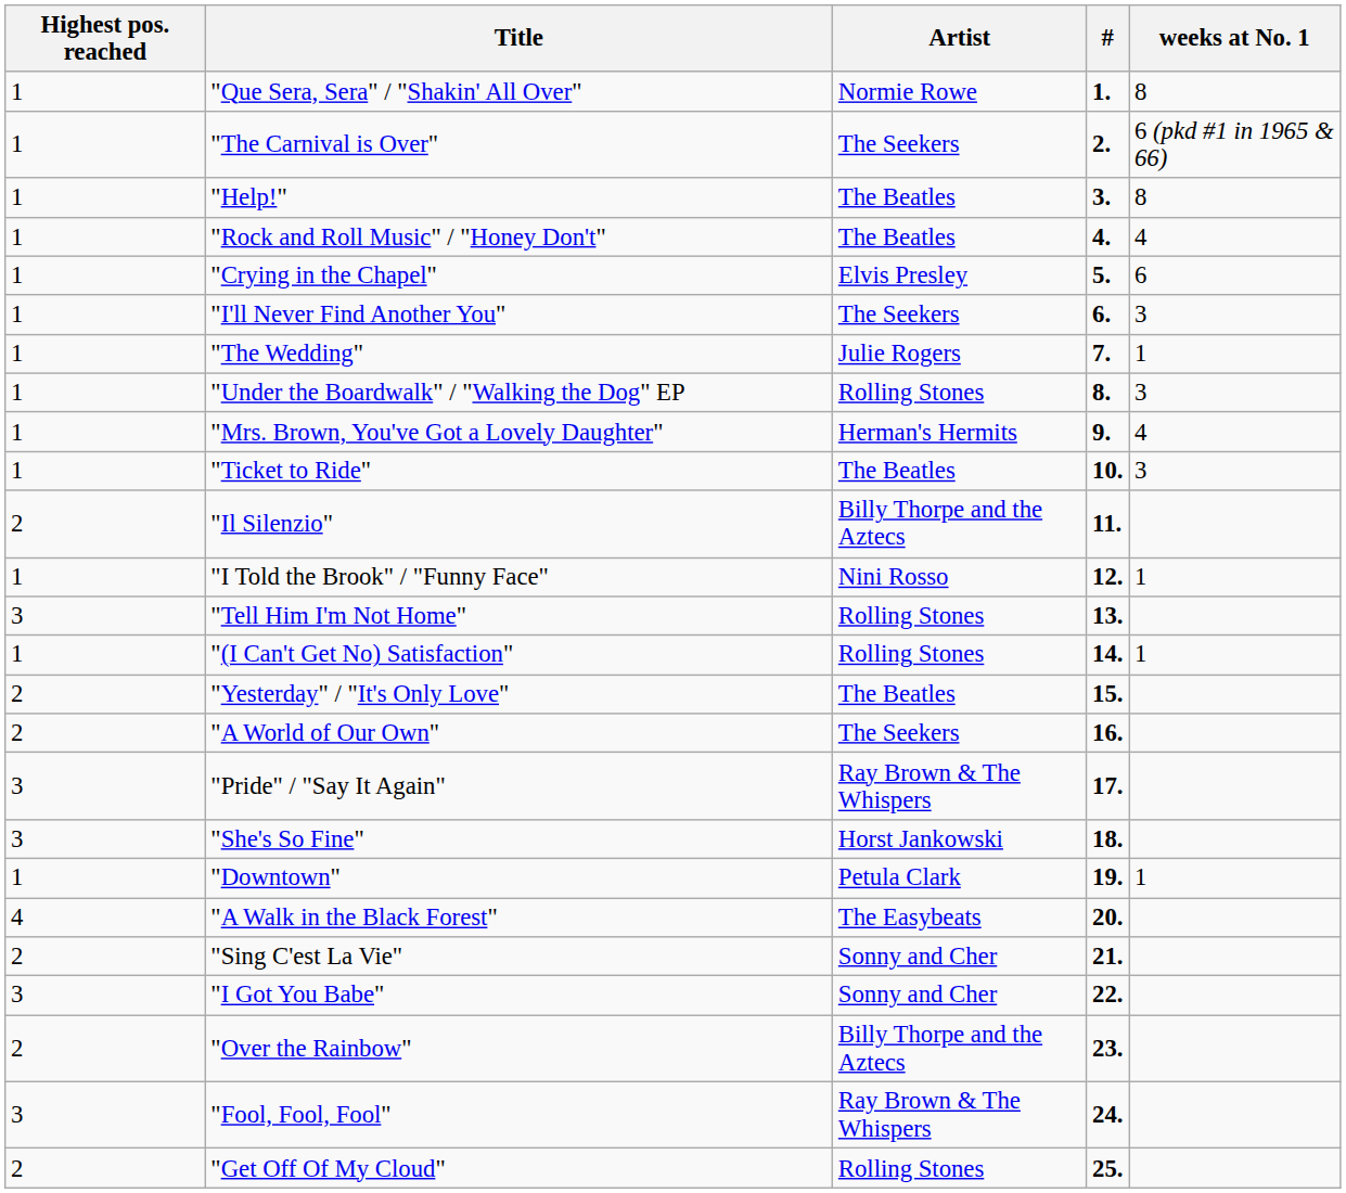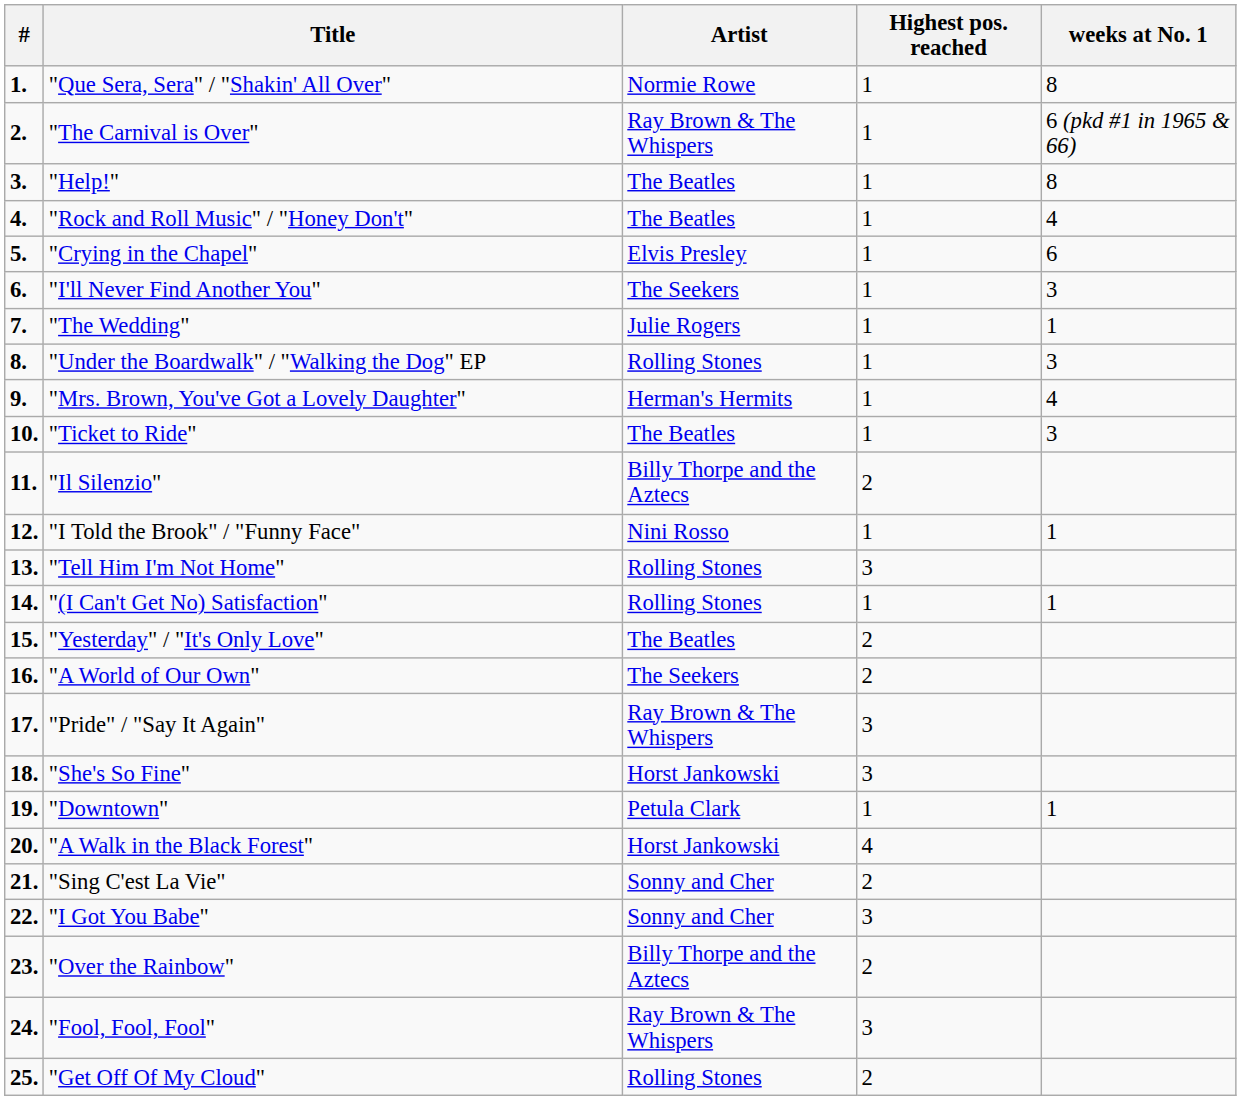 <table class="wikitable sortable">
 <tr>
-<th>Highest pos. reached</th>
+<th>#</th>
 <th width="400">Title</th>
 <th>Artist</th>
-<th>#</th>
+<th>Highest pos. reached</th>
 <th>weeks at No. 1</th>
 </tr>
 <tr>
-<td>1</td>
+<td><strong>1.</strong></td>
 <td>"<a href='#'>Que Sera, Sera</a>" / "<a href='#'>Shakin' All Over</a>"</td>
 <td><a href='#'>Normie Rowe</a></td>
-<td><strong>1.</strong></td>
+<td>1</td>
 <td>8</td>
 </tr>
 <tr>
+<td><strong>2.</strong></td>
+<td>"<a href='#'>The Carnival is Over</a>"</td>
+<td><a href='#'>Ray Brown & The Whispers</a></td>
 <td>1</td>
-<td>"<a href='#'>The Carnival is Over</a>"</td>
-<td><a href='#'>The Seekers</a></td>
-<td><strong>2.</strong></td>
 <td>6 <em>(pkd #1 in 1965 & 66)</em></td>
 </tr>
 <tr>
-<td>1</td>
+<td><strong>3.</strong></td>
 <td>"<a href='#'>Help!</a>"</td>
 <td><a href='#'>The Beatles</a></td>
-<td><strong>3.</strong></td>
+<td>1</td>
 <td>8</td>
 </tr>
 <tr>
-<td>1</td>
+<td><strong>4.</strong></td>
 <td>"<a href='#'>Rock and Roll Music</a>" / "<a href='#'>Honey Don't</a>"</td>
 <td><a href='#'>The Beatles</a></td>
-<td><strong>4.</strong></td>
+<td>1</td>
 <td>4</td>
 </tr>
 <tr>
-<td>1</td>
+<td><strong>5.</strong></td>
 <td>"<a href='#'>Crying in the Chapel</a>"</td>
 <td><a href='#'>Elvis Presley</a></td>
-<td><strong>5.</strong></td>
+<td>1</td>
 <td>6</td>
 </tr>
 <tr>
-<td>1</td>
+<td><strong>6.</strong></td>
 <td>"<a href='#'>I'll Never Find Another You</a>"</td>
 <td><a href='#'>The Seekers</a></td>
-<td><strong>6.</strong></td>
+<td>1</td>
 <td>3</td>
 </tr>
 <tr>
-<td>1</td>
+<td><strong>7.</strong></td>
 <td>"<a href='#'>The Wedding</a>"</td>
 <td><a href='#'>Julie Rogers</a></td>
-<td><strong>7.</strong></td>
+<td>1</td>
 <td>1</td>
 </tr>
 <tr>
-<td>1</td>
+<td><strong>8.</strong></td>
 <td>"<a href='#'>Under the Boardwalk</a>" / "<a href='#'>Walking the Dog</a>" EP</td>
 <td><a href='#'>Rolling Stones</a></td>
-<td><strong>8.</strong></td>
+<td>1</td>
 <td>3</td>
 </tr>
 <tr>
-<td>1</td>
+<td><strong>9.</strong></td>
 <td>"<a href='#'>Mrs. Brown, You've Got a Lovely Daughter</a>"</td>
 <td><a href='#'>Herman's Hermits</a></td>
-<td><strong>9.</strong></td>
+<td>1</td>
 <td>4</td>
 </tr>
 <tr>
-<td>1</td>
+<td><strong>10.</strong></td>
 <td>"<a href='#'>Ticket to Ride</a>"</td>
 <td><a href='#'>The Beatles</a></td>
-<td><strong>10.</strong></td>
+<td>1</td>
 <td>3</td>
 </tr>
 <tr>
-<td>2</td>
+<td><strong>11.</strong></td>
 <td>"<a href='#'>Il Silenzio</a>"</td>
 <td><a href='#'>Billy Thorpe and the Aztecs</a></td>
-<td><strong>11.</strong></td>
+<td>2</td>
 <td></td>
 </tr>
 <tr>
-<td>1</td>
+<td><strong>12.</strong></td>
 <td>"I Told the Brook" / "Funny Face"</td>
 <td><a href='#'>Nini Rosso</a></td>
-<td><strong>12.</strong></td>
+<td>1</td>
 <td>1</td>
 </tr>
 <tr>
-<td>3</td>
+<td><strong>13.</strong></td>
 <td>"<a href='#'>Tell Him I'm Not Home</a>"</td>
 <td><a href='#'>Rolling Stones</a></td>
-<td><strong>13.</strong></td>
+<td>3</td>
 <td></td>
 </tr>
 <tr>
-<td>1</td>
+<td><strong>14.</strong></td>
 <td>"<a href='#'>(I Can't Get No) Satisfaction</a>"</td>
 <td><a href='#'>Rolling Stones</a></td>
-<td><strong>14.</strong></td>
+<td>1</td>
 <td>1</td>
 </tr>
 <tr>
-<td>2</td>
+<td><strong>15.</strong></td>
 <td>"<a href='#'>Yesterday</a>" / "<a href='#'>It's Only Love</a>"</td>
 <td><a href='#'>The Beatles</a></td>
-<td><strong>15.</strong></td>
+<td>2</td>
 <td></td>
 </tr>
 <tr>
-<td>2</td>
+<td><strong>16.</strong></td>
 <td>"<a href='#'>A World of Our Own</a>"</td>
 <td><a href='#'>The Seekers</a></td>
-<td><strong>16.</strong></td>
+<td>2</td>
 <td></td>
 </tr>
 <tr>
-<td>3</td>
+<td><strong>17.</strong></td>
 <td>"Pride" / "Say It Again"</td>
 <td><a href='#'>Ray Brown & The Whispers</a></td>
-<td><strong>17.</strong></td>
+<td>3</td>
 <td></td>
 </tr>
 <tr>
-<td>3</td>
+<td><strong>18.</strong></td>
 <td>"<a href='#'>She's So Fine</a>"</td>
 <td><a href='#'>Horst Jankowski</a></td>
-<td><strong>18.</strong></td>
+<td>3</td>
 <td></td>
 </tr>
 <tr>
-<td>1</td>
+<td><strong>19.</strong></td>
 <td>"<a href='#'>Downtown</a>"</td>
 <td><a href='#'>Petula Clark</a></td>
-<td><strong>19.</strong></td>
+<td>1</td>
 <td>1</td>
 </tr>
 <tr>
+<td><strong>20.</strong></td>
+<td>"<a href='#'>A Walk in the Black Forest</a>"</td>
+<td><a href='#'>Horst Jankowski</a></td>
 <td>4</td>
-<td>"<a href='#'>A Walk in the Black Forest</a>"</td>
-<td><a href='#'>The Easybeats</a></td>
-<td><strong>20.</strong></td>
 <td></td>
 </tr>
 <tr>
-<td>2</td>
+<td><strong>21.</strong></td>
 <td>"Sing C'est La Vie"</td>
 <td><a href='#'>Sonny and Cher</a></td>
-<td><strong>21.</strong></td>
+<td>2</td>
 <td></td>
 </tr>
 <tr>
-<td>3</td>
+<td><strong>22.</strong></td>
 <td>"<a href='#'>I Got You Babe</a>"</td>
 <td><a href='#'>Sonny and Cher</a></td>
-<td><strong>22.</strong></td>
+<td>3</td>
 <td></td>
 </tr>
 <tr>
-<td>2</td>
+<td><strong>23.</strong></td>
 <td>"<a href='#'>Over the Rainbow</a>"</td>
 <td><a href='#'>Billy Thorpe and the Aztecs</a></td>
-<td><strong>23.</strong></td>
+<td>2</td>
 <td></td>
 </tr>
 <tr>
-<td>3</td>
+<td><strong>24.</strong></td>
 <td>"<a href='#'>Fool, Fool, Fool</a>"</td>
 <td><a href='#'>Ray Brown & The Whispers</a></td>
-<td><strong>24.</strong></td>
+<td>3</td>
 <td></td>
 </tr>
 <tr>
-<td>2</td>
+<td><strong>25.</strong></td>
 <td>"<a href='#'>Get Off Of My Cloud</a>"</td>
 <td><a href='#'>Rolling Stones</a></td>
-<td><strong>25.</strong></td>
+<td>2</td>
 <td></td>
 </tr>
 </table>
